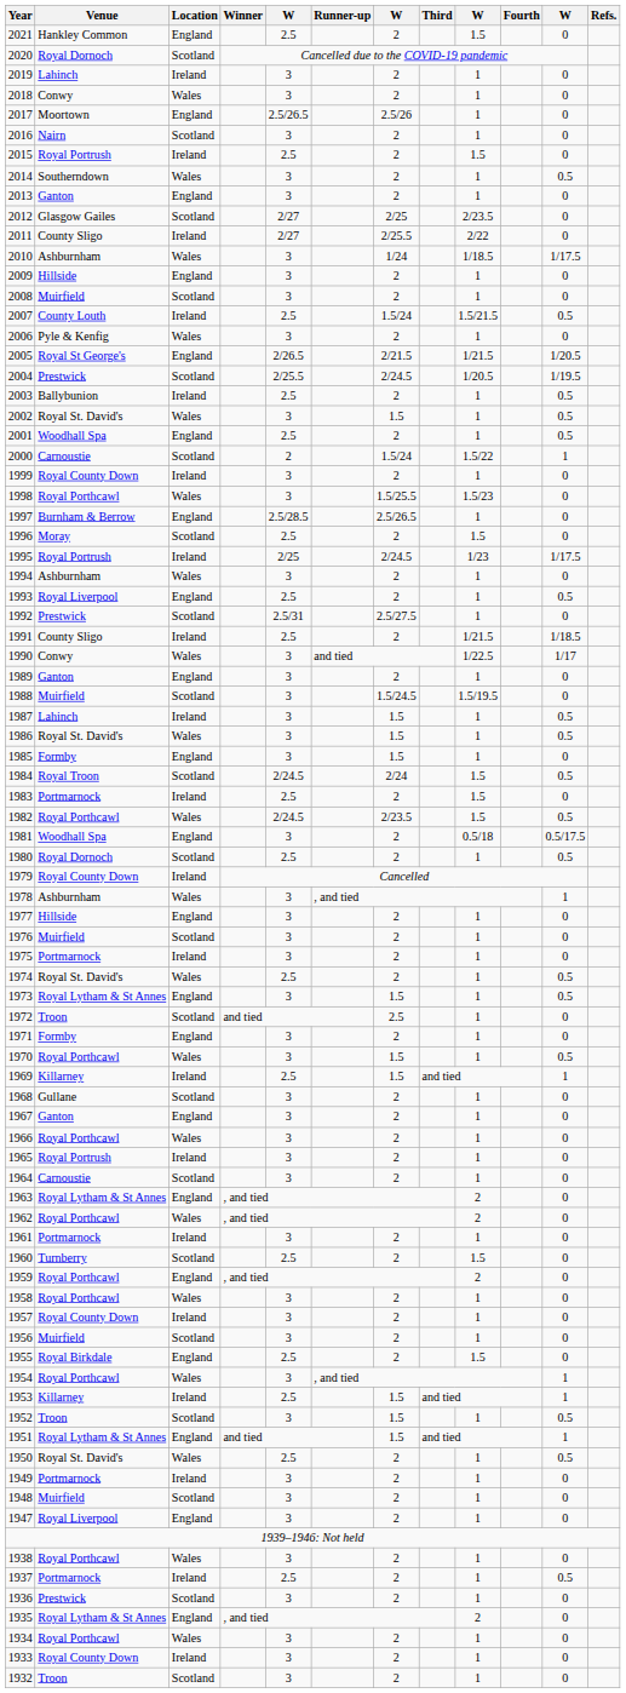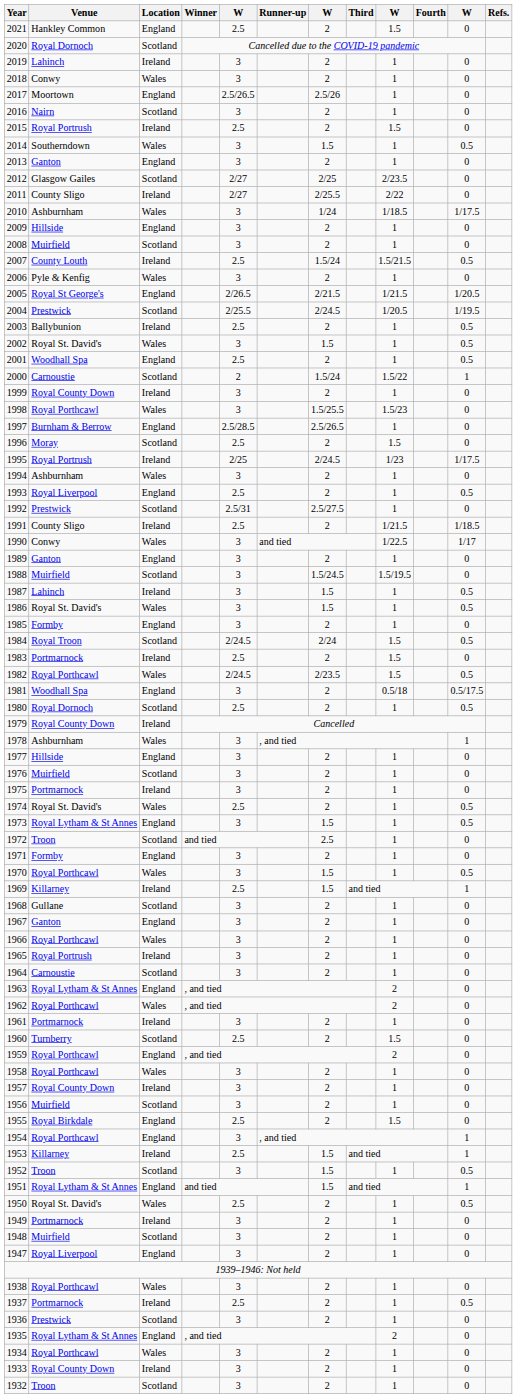 <table class="wikitable sortable" style="font-size:95%;">
 <tr>
 <th>Year</th>
 <th>Venue</th>
 <th>Location</th>
 <th>Winner</th>
 <th>W</th>
 <th>Runner-up</th>
 <th>W</th>
 <th>Third</th>
 <th>W</th>
 <th>Fourth</th>
 <th>W</th>
 <th>Refs.</th>
 </tr>
 <tr>
 <td align=center>2021</td>
 <td>Hankley Common</td>
 <td>England</td>
 <td></td>
 <td align=center>2.5</td>
 <td></td>
 <td align=center>2</td>
 <td></td>
 <td align=center>1.5</td>
 <td></td>
 <td align=center>0</td>
 <td></td>
 </tr>
 <tr>
 <td align=center>2020</td>
 <td><a href='#'>Royal Dornoch</a></td>
 <td>Scotland</td>
 <td align=center colspan=8><em>Cancelled due to the <a href='#'>COVID-19 pandemic</a></em></td>
 <td></td>
 </tr>
 <tr>
 <td align=center>2019</td>
 <td><a href='#'>Lahinch</a></td>
 <td>Ireland</td>
 <td></td>
 <td align=center>3</td>
 <td></td>
 <td align=center>2</td>
 <td></td>
 <td align=center>1</td>
 <td></td>
 <td align=center>0</td>
 <td></td>
 </tr>
 <tr>
 <td align=center>2018</td>
 <td>Conwy</td>
 <td>Wales</td>
 <td></td>
 <td align=center>3</td>
 <td></td>
 <td align=center>2</td>
 <td></td>
 <td align=center>1</td>
 <td></td>
 <td align=center>0</td>
 <td></td>
 </tr>
 <tr>
 <td align=center>2017</td>
 <td>Moortown</td>
 <td>England</td>
 <td></td>
 <td align=center>2.5/26.5</td>
 <td></td>
 <td align=center>2.5/26</td>
 <td></td>
 <td align=center>1</td>
 <td></td>
 <td align=center>0</td>
 <td></td>
 </tr>
 <tr>
 <td align=center>2016</td>
 <td><a href='#'>Nairn</a></td>
 <td>Scotland</td>
 <td></td>
 <td align=center>3</td>
 <td></td>
 <td align=center>2</td>
 <td></td>
 <td align=center>1</td>
 <td></td>
 <td align=center>0</td>
 <td></td>
 </tr>
 <tr>
 <td align=center>2015</td>
 <td><a href='#'>Royal Portrush</a></td>
 <td>Ireland</td>
 <td></td>
 <td align=center>2.5</td>
 <td></td>
 <td align=center>2</td>
 <td></td>
 <td align=center>1.5</td>
 <td></td>
 <td align=center>0</td>
 <td></td>
 </tr>
 <tr>
 <td align=center>2014</td>
 <td>Southerndown</td>
 <td>Wales</td>
 <td></td>
 <td align=center>3</td>
 <td></td>
-<td align=center>2</td>
+<td align=center>1.5</td>
 <td></td>
 <td align=center>1</td>
 <td></td>
 <td align=center>0.5</td>
 <td></td>
 </tr>
 <tr>
 <td align=center>2013</td>
 <td><a href='#'>Ganton</a></td>
 <td>England</td>
 <td></td>
 <td align=center>3</td>
 <td></td>
 <td align=center>2</td>
 <td></td>
 <td align=center>1</td>
 <td></td>
 <td align=center>0</td>
 <td></td>
 </tr>
 <tr>
 <td align=center>2012</td>
 <td>Glasgow Gailes</td>
 <td>Scotland</td>
 <td></td>
 <td align=center>2/27</td>
 <td></td>
 <td align=center>2/25</td>
 <td></td>
 <td align=center>2/23.5</td>
 <td></td>
 <td align=center>0</td>
 <td></td>
 </tr>
 <tr>
 <td align=center>2011</td>
 <td>County Sligo</td>
 <td>Ireland</td>
 <td></td>
 <td align=center>2/27</td>
 <td></td>
 <td align=center>2/25.5</td>
 <td></td>
 <td align=center>2/22</td>
 <td></td>
 <td align=center>0</td>
 <td></td>
 </tr>
 <tr>
 <td align=center>2010</td>
 <td>Ashburnham</td>
 <td>Wales</td>
 <td></td>
 <td align=center>3</td>
 <td></td>
 <td align=center>1/24</td>
 <td></td>
 <td align=center>1/18.5</td>
 <td></td>
 <td align=center>1/17.5</td>
 <td></td>
 </tr>
 <tr>
 <td align=center>2009</td>
 <td><a href='#'>Hillside</a></td>
 <td>England</td>
 <td></td>
 <td align=center>3</td>
 <td></td>
 <td align=center>2</td>
 <td></td>
 <td align=center>1</td>
 <td></td>
 <td align=center>0</td>
 <td></td>
 </tr>
 <tr>
 <td align=center>2008</td>
 <td><a href='#'>Muirfield</a></td>
 <td>Scotland</td>
 <td></td>
 <td align=center>3</td>
 <td></td>
 <td align=center>2</td>
 <td></td>
 <td align=center>1</td>
 <td></td>
 <td align=center>0</td>
 <td></td>
 </tr>
 <tr>
 <td align=center>2007</td>
 <td><a href='#'>County Louth</a></td>
 <td>Ireland</td>
 <td></td>
 <td align=center>2.5</td>
 <td></td>
 <td align=center>1.5/24</td>
 <td></td>
 <td align=center>1.5/21.5</td>
 <td></td>
 <td align=center>0.5</td>
 <td></td>
 </tr>
 <tr>
 <td align=center>2006</td>
 <td>Pyle & Kenfig</td>
 <td>Wales</td>
 <td></td>
 <td align=center>3</td>
 <td></td>
 <td align=center>2</td>
 <td></td>
 <td align=center>1</td>
 <td></td>
 <td align=center>0</td>
 <td></td>
 </tr>
 <tr>
 <td align=center>2005</td>
 <td><a href='#'>Royal St George's</a></td>
 <td>England</td>
 <td></td>
 <td align=center>2/26.5</td>
 <td></td>
 <td align=center>2/21.5</td>
 <td></td>
 <td align=center>1/21.5</td>
 <td></td>
 <td align=center>1/20.5</td>
 <td></td>
 </tr>
 <tr>
 <td align=center>2004</td>
 <td><a href='#'>Prestwick</a></td>
 <td>Scotland</td>
 <td></td>
 <td align=center>2/25.5</td>
 <td></td>
 <td align=center>2/24.5</td>
 <td></td>
 <td align=center>1/20.5</td>
 <td></td>
 <td align=center>1/19.5</td>
 <td></td>
 </tr>
 <tr>
 <td align=center>2003</td>
 <td>Ballybunion</td>
 <td>Ireland</td>
 <td></td>
 <td align=center>2.5</td>
 <td></td>
 <td align=center>2</td>
 <td></td>
 <td align=center>1</td>
 <td></td>
 <td align=center>0.5</td>
 <td></td>
 </tr>
 <tr>
 <td align=center>2002</td>
 <td>Royal St. David's</td>
 <td>Wales</td>
 <td></td>
 <td align=center>3</td>
 <td></td>
 <td align=center>1.5</td>
 <td></td>
 <td align=center>1</td>
 <td></td>
 <td align=center>0.5</td>
 <td></td>
 </tr>
 <tr>
 <td align=center>2001</td>
 <td><a href='#'>Woodhall Spa</a></td>
 <td>England</td>
 <td></td>
 <td align=center>2.5</td>
 <td></td>
 <td align=center>2</td>
 <td></td>
 <td align=center>1</td>
 <td></td>
 <td align=center>0.5</td>
 <td></td>
 </tr>
 <tr>
 <td align=center>2000</td>
 <td><a href='#'>Carnoustie</a></td>
 <td>Scotland</td>
 <td></td>
 <td align=center>2</td>
 <td></td>
 <td align=center>1.5/24</td>
 <td></td>
 <td align=center>1.5/22</td>
 <td></td>
 <td align=center>1</td>
 <td></td>
 </tr>
 <tr>
 <td align=center>1999</td>
 <td><a href='#'>Royal County Down</a></td>
 <td>Ireland</td>
 <td></td>
 <td align=center>3</td>
 <td></td>
 <td align=center>2</td>
 <td></td>
 <td align=center>1</td>
 <td></td>
 <td align=center>0</td>
 <td></td>
 </tr>
 <tr>
 <td align=center>1998</td>
 <td><a href='#'>Royal Porthcawl</a></td>
 <td>Wales</td>
 <td></td>
 <td align=center>3</td>
 <td></td>
 <td align=center>1.5/25.5</td>
 <td></td>
 <td align=center>1.5/23</td>
 <td></td>
 <td align=center>0</td>
 <td></td>
 </tr>
 <tr>
 <td align=center>1997</td>
 <td><a href='#'>Burnham & Berrow</a></td>
 <td>England</td>
 <td></td>
 <td align=center>2.5/28.5</td>
 <td></td>
 <td align=center>2.5/26.5</td>
 <td></td>
 <td align=center>1</td>
 <td></td>
 <td align=center>0</td>
 <td></td>
 </tr>
 <tr>
 <td align=center>1996</td>
 <td><a href='#'>Moray</a></td>
 <td>Scotland</td>
 <td></td>
 <td align=center>2.5</td>
 <td></td>
 <td align=center>2</td>
 <td></td>
 <td align=center>1.5</td>
 <td></td>
 <td align=center>0</td>
 <td></td>
 </tr>
 <tr>
 <td align=center>1995</td>
 <td><a href='#'>Royal Portrush</a></td>
 <td>Ireland</td>
 <td></td>
 <td align=center>2/25</td>
 <td></td>
 <td align=center>2/24.5</td>
 <td></td>
 <td align=center>1/23</td>
 <td></td>
 <td align=center>1/17.5</td>
 <td></td>
 </tr>
 <tr>
 <td align=center>1994</td>
 <td>Ashburnham</td>
 <td>Wales</td>
 <td></td>
 <td align=center>3</td>
 <td></td>
 <td align=center>2</td>
 <td></td>
 <td align=center>1</td>
 <td></td>
 <td align=center>0</td>
 <td></td>
 </tr>
 <tr>
 <td align=center>1993</td>
 <td><a href='#'>Royal Liverpool</a></td>
 <td>England</td>
 <td></td>
 <td align=center>2.5</td>
 <td></td>
 <td align=center>2</td>
 <td></td>
 <td align=center>1</td>
 <td></td>
 <td align=center>0.5</td>
 <td></td>
 </tr>
 <tr>
 <td align=center>1992</td>
 <td><a href='#'>Prestwick</a></td>
 <td>Scotland</td>
 <td></td>
 <td align=center>2.5/31</td>
 <td></td>
 <td align=center>2.5/27.5</td>
 <td></td>
 <td align=center>1</td>
 <td></td>
 <td align=center>0</td>
 <td></td>
 </tr>
 <tr>
 <td align=center>1991</td>
 <td>County Sligo</td>
 <td>Ireland</td>
 <td></td>
 <td align=center>2.5</td>
 <td></td>
 <td align=center>2</td>
 <td></td>
 <td align=center>1/21.5</td>
 <td></td>
 <td align=center>1/18.5</td>
 <td></td>
 </tr>
 <tr>
 <td align=center>1990</td>
 <td>Conwy</td>
 <td>Wales</td>
 <td></td>
 <td align=center>3</td>
 <td colspan=3> and  tied</td>
 <td align=center>1/22.5</td>
 <td></td>
 <td align=center>1/17</td>
 <td></td>
 </tr>
 <tr>
 <td align=center>1989</td>
 <td><a href='#'>Ganton</a></td>
 <td>England</td>
 <td></td>
 <td align=center>3</td>
 <td></td>
 <td align=center>2</td>
 <td></td>
 <td align=center>1</td>
 <td></td>
 <td align=center>0</td>
 <td></td>
 </tr>
 <tr>
 <td align=center>1988</td>
 <td><a href='#'>Muirfield</a></td>
 <td>Scotland</td>
 <td></td>
 <td align=center>3</td>
 <td></td>
 <td align=center>1.5/24.5</td>
 <td></td>
 <td align=center>1.5/19.5</td>
 <td></td>
 <td align=center>0</td>
 <td></td>
 </tr>
 <tr>
 <td align=center>1987</td>
 <td><a href='#'>Lahinch</a></td>
 <td>Ireland</td>
 <td></td>
 <td align=center>3</td>
 <td></td>
 <td align=center>1.5</td>
 <td></td>
 <td align=center>1</td>
 <td></td>
 <td align=center>0.5</td>
 <td></td>
 </tr>
 <tr>
 <td align=center>1986</td>
 <td>Royal St. David's</td>
 <td>Wales</td>
 <td></td>
 <td align=center>3</td>
 <td></td>
 <td align=center>1.5</td>
 <td></td>
 <td align=center>1</td>
 <td></td>
 <td align=center>0.5</td>
 <td></td>
 </tr>
 <tr>
 <td align=center>1985</td>
 <td><a href='#'>Formby</a></td>
 <td>England</td>
 <td></td>
 <td align=center>3</td>
 <td></td>
-<td align=center>1.5</td>
+<td align=center>2</td>
 <td></td>
 <td align=center>1</td>
 <td></td>
 <td align=center>0</td>
 <td></td>
 </tr>
 <tr>
 <td align=center>1984</td>
 <td><a href='#'>Royal Troon</a></td>
 <td>Scotland</td>
 <td></td>
 <td align=center>2/24.5</td>
 <td></td>
 <td align=center>2/24</td>
 <td></td>
 <td align=center>1.5</td>
 <td></td>
 <td align=center>0.5</td>
 <td></td>
 </tr>
 <tr>
 <td align=center>1983</td>
 <td><a href='#'>Portmarnock</a></td>
 <td>Ireland</td>
 <td></td>
 <td align=center>2.5</td>
 <td></td>
 <td align=center>2</td>
 <td></td>
 <td align=center>1.5</td>
 <td></td>
 <td align=center>0</td>
 <td></td>
 </tr>
 <tr>
 <td align=center>1982</td>
 <td><a href='#'>Royal Porthcawl</a></td>
 <td>Wales</td>
 <td></td>
 <td align=center>2/24.5</td>
 <td></td>
 <td align=center>2/23.5</td>
 <td></td>
 <td align=center>1.5</td>
 <td></td>
 <td align=center>0.5</td>
 <td></td>
 </tr>
 <tr>
 <td align=center>1981</td>
 <td><a href='#'>Woodhall Spa</a></td>
 <td>England</td>
 <td></td>
 <td align=center>3</td>
 <td></td>
 <td align=center>2</td>
 <td></td>
 <td align=center>0.5/18</td>
 <td></td>
 <td align=center>0.5/17.5</td>
 <td></td>
 </tr>
 <tr>
 <td align=center>1980</td>
 <td><a href='#'>Royal Dornoch</a></td>
 <td>Scotland</td>
 <td></td>
 <td align=center>2.5</td>
 <td></td>
 <td align=center>2</td>
 <td></td>
 <td align=center>1</td>
 <td></td>
 <td align=center>0.5</td>
 <td></td>
 </tr>
 <tr>
 <td align=center>1979</td>
 <td><a href='#'>Royal County Down</a></td>
 <td>Ireland</td>
 <td align=center colspan=8><em>Cancelled</em></td>
 <td></td>
 </tr>
 <tr>
 <td align=center>1978</td>
 <td>Ashburnham</td>
 <td>Wales</td>
 <td></td>
 <td align=center>3</td>
 <td colspan=5>,  and  tied</td>
 <td align=center>1</td>
 <td></td>
 </tr>
 <tr>
 <td align=center>1977</td>
 <td><a href='#'>Hillside</a></td>
 <td>England</td>
 <td></td>
 <td align=center>3</td>
 <td></td>
 <td align=center>2</td>
 <td></td>
 <td align=center>1</td>
 <td></td>
 <td align=center>0</td>
 <td></td>
 </tr>
 <tr>
 <td align=center>1976</td>
 <td><a href='#'>Muirfield</a></td>
 <td>Scotland</td>
 <td></td>
 <td align=center>3</td>
 <td></td>
 <td align=center>2</td>
 <td></td>
 <td align=center>1</td>
 <td></td>
 <td align=center>0</td>
 <td></td>
 </tr>
 <tr>
 <td align=center>1975</td>
 <td><a href='#'>Portmarnock</a></td>
 <td>Ireland</td>
 <td></td>
 <td align=center>3</td>
 <td></td>
 <td align=center>2</td>
 <td></td>
 <td align=center>1</td>
 <td></td>
 <td align=center>0</td>
 <td></td>
 </tr>
 <tr>
 <td align=center>1974</td>
 <td>Royal St. David's</td>
 <td>Wales</td>
 <td></td>
 <td align=center>2.5</td>
 <td></td>
 <td align=center>2</td>
 <td></td>
 <td align=center>1</td>
 <td></td>
 <td align=center>0.5</td>
 <td></td>
 </tr>
 <tr>
 <td align=center>1973</td>
 <td><a href='#'>Royal Lytham & St Annes</a></td>
 <td>England</td>
 <td></td>
 <td align=center>3</td>
 <td></td>
 <td align=center>1.5</td>
 <td></td>
 <td align=center>1</td>
 <td></td>
 <td align=center>0.5</td>
 <td></td>
 </tr>
 <tr>
 <td align=center>1972</td>
 <td><a href='#'>Troon</a></td>
 <td>Scotland</td>
 <td colspan=3> and  tied</td>
 <td align=center>2.5</td>
 <td></td>
 <td align=center>1</td>
 <td></td>
 <td align=center>0</td>
 <td></td>
 </tr>
 <tr>
 <td align=center>1971</td>
 <td><a href='#'>Formby</a></td>
 <td>England</td>
 <td></td>
 <td align=center>3</td>
 <td></td>
 <td align=center>2</td>
 <td></td>
 <td align=center>1</td>
 <td></td>
 <td align=center>0</td>
 <td></td>
 </tr>
 <tr>
 <td align=center>1970</td>
 <td><a href='#'>Royal Porthcawl</a></td>
 <td>Wales</td>
 <td></td>
 <td align=center>3</td>
 <td></td>
 <td align=center>1.5</td>
 <td></td>
 <td align=center>1</td>
 <td></td>
 <td align=center>0.5</td>
 <td></td>
 </tr>
 <tr>
 <td align=center>1969</td>
 <td><a href='#'>Killarney</a></td>
 <td>Ireland</td>
 <td></td>
 <td align=center>2.5</td>
 <td></td>
 <td align=center>1.5</td>
 <td colspan=3> and  tied</td>
 <td align=center>1</td>
 <td></td>
 </tr>
 <tr>
 <td align=center>1968</td>
 <td>Gullane</td>
 <td>Scotland</td>
 <td></td>
 <td align=center>3</td>
 <td></td>
 <td align=center>2</td>
 <td></td>
 <td align=center>1</td>
 <td></td>
 <td align=center>0</td>
 <td></td>
 </tr>
 <tr>
 <td align=center>1967</td>
 <td><a href='#'>Ganton</a></td>
 <td>England</td>
 <td></td>
 <td align=center>3</td>
 <td></td>
 <td align=center>2</td>
 <td></td>
 <td align=center>1</td>
 <td></td>
 <td align=center>0</td>
 <td></td>
 </tr>
 <tr>
 <td align=center>1966</td>
 <td><a href='#'>Royal Porthcawl</a></td>
 <td>Wales</td>
 <td></td>
 <td align=center>3</td>
 <td></td>
 <td align=center>2</td>
 <td></td>
 <td align=center>1</td>
 <td></td>
 <td align=center>0</td>
 <td></td>
 </tr>
 <tr>
 <td align=center>1965</td>
 <td><a href='#'>Royal Portrush</a></td>
 <td>Ireland</td>
 <td></td>
 <td align=center>3</td>
 <td></td>
 <td align=center>2</td>
 <td></td>
 <td align=center>1</td>
 <td></td>
 <td align=center>0</td>
 <td></td>
 </tr>
 <tr>
 <td align=center>1964</td>
 <td><a href='#'>Carnoustie</a></td>
 <td>Scotland</td>
 <td></td>
 <td align=center>3</td>
 <td></td>
 <td align=center>2</td>
 <td></td>
 <td align=center>1</td>
 <td></td>
 <td align=center>0</td>
 <td></td>
 </tr>
 <tr>
 <td align=center>1963</td>
 <td><a href='#'>Royal Lytham & St Annes</a></td>
 <td>England</td>
 <td colspan=5>,  and  tied</td>
 <td align=center>2</td>
 <td></td>
 <td align=center>0</td>
 <td></td>
 </tr>
 <tr>
 <td align=center>1962</td>
 <td><a href='#'>Royal Porthcawl</a></td>
 <td>Wales</td>
 <td colspan=5>,  and  tied</td>
 <td align=center>2</td>
 <td></td>
 <td align=center>0</td>
 <td></td>
 </tr>
 <tr>
 <td align=center>1961</td>
 <td><a href='#'>Portmarnock</a></td>
 <td>Ireland</td>
 <td></td>
 <td align=center>3</td>
 <td></td>
 <td align=center>2</td>
 <td></td>
 <td align=center>1</td>
 <td></td>
 <td align=center>0</td>
 <td></td>
 </tr>
 <tr>
 <td align=center>1960</td>
 <td><a href='#'>Turnberry</a></td>
 <td>Scotland</td>
 <td></td>
 <td align=center>2.5</td>
 <td></td>
 <td align=center>2</td>
 <td></td>
 <td align=center>1.5</td>
 <td></td>
 <td align=center>0</td>
 <td></td>
 </tr>
 <tr>
 <td align=center>1959</td>
 <td><a href='#'>Royal Porthcawl</a></td>
 <td>England</td>
 <td colspan=5>,  and  tied</td>
 <td align=center>2</td>
 <td></td>
 <td align=center>0</td>
 <td></td>
 </tr>
 <tr>
 <td align=center>1958</td>
 <td><a href='#'>Royal Porthcawl</a></td>
 <td>Wales</td>
 <td></td>
 <td align=center>3</td>
 <td></td>
 <td align=center>2</td>
 <td></td>
 <td align=center>1</td>
 <td></td>
 <td align=center>0</td>
 <td></td>
 </tr>
 <tr>
 <td align=center>1957</td>
 <td><a href='#'>Royal County Down</a></td>
 <td>Ireland</td>
 <td></td>
 <td align=center>3</td>
 <td></td>
 <td align=center>2</td>
 <td></td>
 <td align=center>1</td>
 <td></td>
 <td align=center>0</td>
 <td></td>
 </tr>
 <tr>
 <td align=center>1956</td>
 <td><a href='#'>Muirfield</a></td>
 <td>Scotland</td>
 <td></td>
 <td align=center>3</td>
 <td></td>
 <td align=center>2</td>
 <td></td>
 <td align=center>1</td>
 <td></td>
 <td align=center>0</td>
 <td></td>
 </tr>
 <tr>
 <td align=center>1955</td>
 <td><a href='#'>Royal Birkdale</a></td>
 <td>England</td>
 <td></td>
 <td align=center>2.5</td>
 <td></td>
 <td align=center>2</td>
 <td></td>
 <td align=center>1.5</td>
 <td></td>
 <td align=center>0</td>
 <td></td>
 </tr>
 <tr>
 <td align=center>1954</td>
 <td><a href='#'>Royal Porthcawl</a></td>
-<td>Wales</td>
+<td>England</td>
 <td></td>
 <td align=center>3</td>
 <td colspan=5>,  and  tied</td>
 <td align=center>1</td>
 <td></td>
 </tr>
 <tr>
 <td align=center>1953</td>
 <td><a href='#'>Killarney</a></td>
 <td>Ireland</td>
 <td></td>
 <td align=center>2.5</td>
 <td></td>
 <td align=center>1.5</td>
 <td colspan=3> and  tied</td>
 <td align=center>1</td>
 <td></td>
 </tr>
 <tr>
 <td align=center>1952</td>
 <td><a href='#'>Troon</a></td>
 <td>Scotland</td>
 <td></td>
 <td align=center>3</td>
 <td></td>
 <td align=center>1.5</td>
 <td></td>
 <td align=center>1</td>
 <td></td>
 <td align=center>0.5</td>
 <td></td>
 </tr>
 <tr>
 <td align=center>1951</td>
 <td><a href='#'>Royal Lytham & St Annes</a></td>
 <td>England</td>
 <td colspan=3> and  tied</td>
 <td align=center>1.5</td>
 <td colspan=3> and  tied</td>
 <td align=center>1</td>
 <td></td>
 </tr>
 <tr>
 <td align=center>1950</td>
 <td>Royal St. David's</td>
 <td>Wales</td>
 <td></td>
 <td align=center>2.5</td>
 <td></td>
 <td align=center>2</td>
 <td></td>
 <td align=center>1</td>
 <td></td>
 <td align=center>0.5</td>
 <td></td>
 </tr>
 <tr>
 <td align=center>1949</td>
 <td><a href='#'>Portmarnock</a></td>
 <td>Ireland</td>
 <td></td>
 <td align=center>3</td>
 <td></td>
 <td align=center>2</td>
 <td></td>
 <td align=center>1</td>
 <td></td>
 <td align=center>0</td>
 <td></td>
 </tr>
 <tr>
 <td align=center>1948</td>
 <td><a href='#'>Muirfield</a></td>
 <td>Scotland</td>
 <td></td>
 <td align=center>3</td>
 <td></td>
 <td align=center>2</td>
 <td></td>
 <td align=center>1</td>
 <td></td>
 <td align=center>0</td>
 <td></td>
 </tr>
 <tr>
 <td align=center>1947</td>
 <td><a href='#'>Royal Liverpool</a></td>
 <td>England</td>
 <td></td>
 <td align=center>3</td>
 <td></td>
 <td align=center>2</td>
 <td></td>
 <td align=center>1</td>
 <td></td>
 <td align=center>0</td>
 <td></td>
 </tr>
 <tr>
 <td align=center colspan=12><em>1939–1946: Not held</em></td>
 </tr>
 <tr>
 <td align=center>1938</td>
 <td><a href='#'>Royal Porthcawl</a></td>
 <td>Wales</td>
 <td></td>
 <td align=center>3</td>
 <td></td>
 <td align=center>2</td>
 <td></td>
 <td align=center>1</td>
 <td></td>
 <td align=center>0</td>
 <td></td>
 </tr>
 <tr>
 <td align=center>1937</td>
 <td><a href='#'>Portmarnock</a></td>
 <td>Ireland</td>
 <td></td>
 <td align=center>2.5</td>
 <td></td>
 <td align=center>2</td>
 <td></td>
 <td align=center>1</td>
 <td></td>
 <td align=center>0.5</td>
 <td></td>
 </tr>
 <tr>
 <td align=center>1936</td>
 <td><a href='#'>Prestwick</a></td>
 <td>Scotland</td>
 <td></td>
 <td align=center>3</td>
 <td></td>
 <td align=center>2</td>
 <td></td>
 <td align=center>1</td>
 <td></td>
 <td align=center>0</td>
 <td></td>
 </tr>
 <tr>
 <td align=center>1935</td>
 <td><a href='#'>Royal Lytham & St Annes</a></td>
 <td>England</td>
 <td colspan=5>,  and  tied</td>
 <td align=center>2</td>
 <td></td>
 <td align=center>0</td>
 <td></td>
 </tr>
 <tr>
 <td align=center>1934</td>
 <td><a href='#'>Royal Porthcawl</a></td>
 <td>Wales</td>
 <td></td>
 <td align=center>3</td>
 <td></td>
 <td align=center>2</td>
 <td></td>
 <td align=center>1</td>
 <td></td>
 <td align=center>0</td>
 <td></td>
 </tr>
 <tr>
 <td align=center>1933</td>
 <td><a href='#'>Royal County Down</a></td>
 <td>Ireland</td>
 <td></td>
 <td align=center>3</td>
 <td></td>
 <td align=center>2</td>
 <td></td>
 <td align=center>1</td>
 <td></td>
 <td align=center>0</td>
 <td></td>
 </tr>
 <tr>
 <td align=center>1932</td>
 <td><a href='#'>Troon</a></td>
 <td>Scotland</td>
 <td></td>
 <td align=center>3</td>
 <td></td>
 <td align=center>2</td>
 <td></td>
 <td align=center>1</td>
 <td></td>
 <td align=center>0</td>
 <td></td>
 </tr>
 </table>
